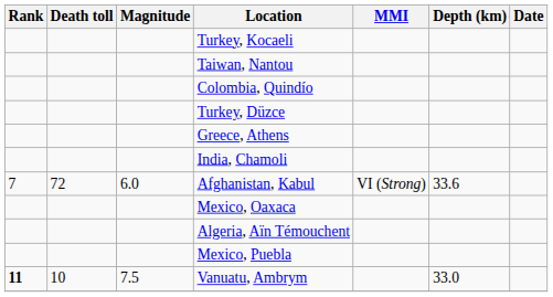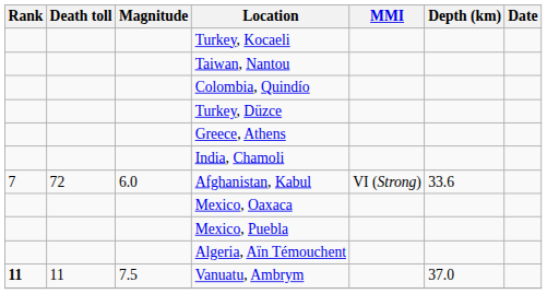 <table class="sortable wikitable" style="font-size:100%;">
 <tr>
 <th>Rank</th>
 <th>Death toll</th>
 <th>Magnitude</th>
 <th>Location</th>
 <th><a href='#'>MMI</a></th>
 <th>Depth (km)</th>
 <th>Date</th>
 </tr>
 <tr>
 <td></td>
 <td></td>
 <td></td>
 <td> <a href='#'>Turkey</a>, <a href='#'>Kocaeli</a></td>
 <td></td>
 <td></td>
 <td></td>
 </tr>
 <tr>
 <td></td>
 <td></td>
 <td></td>
 <td> <a href='#'>Taiwan</a>, <a href='#'>Nantou</a></td>
 <td></td>
 <td></td>
 <td></td>
 </tr>
 <tr>
 <td></td>
 <td></td>
 <td></td>
 <td> <a href='#'>Colombia</a>, <a href='#'>Quindío</a></td>
 <td></td>
 <td></td>
 <td></td>
 </tr>
 <tr>
 <td></td>
 <td></td>
 <td></td>
 <td> <a href='#'>Turkey</a>, <a href='#'>Düzce</a></td>
 <td></td>
 <td></td>
 <td></td>
 </tr>
 <tr>
 <td></td>
 <td></td>
 <td></td>
 <td> <a href='#'>Greece</a>, <a href='#'>Athens</a></td>
 <td></td>
 <td></td>
 <td></td>
 </tr>
 <tr>
 <td></td>
 <td></td>
 <td></td>
 <td> <a href='#'>India</a>, <a href='#'>Chamoli</a></td>
 <td></td>
 <td></td>
 <td></td>
 </tr>
 <tr>
 <td>7</td>
 <td>72</td>
 <td>6.0</td>
 <td> <a href='#'>Afghanistan</a>, <a href='#'>Kabul</a></td>
 <td>VI (<em>Strong</em>)</td>
 <td>33.6</td>
 <td></td>
 </tr>
 <tr>
 <td></td>
 <td></td>
 <td></td>
 <td> <a href='#'>Mexico</a>, <a href='#'>Oaxaca</a></td>
 <td></td>
 <td></td>
 <td></td>
 </tr>
 <tr>
 <td></td>
 <td></td>
 <td></td>
-<td> <a href='#'>Algeria</a>, <a href='#'>Aïn Témouchent</a></td>
+<td> <a href='#'>Mexico</a>, <a href='#'>Puebla</a></td>
 <td></td>
 <td></td>
 <td></td>
 </tr>
 <tr>
 <td></td>
 <td></td>
 <td></td>
-<td> <a href='#'>Mexico</a>, <a href='#'>Puebla</a></td>
+<td> <a href='#'>Algeria</a>, <a href='#'>Aïn Témouchent</a></td>
 <td></td>
 <td></td>
 <td></td>
 </tr>
 <tr>
 <td><strong>11</strong></td>
-<td>10</td>
+<td>11</td>
 <td>7.5</td>
 <td> <a href='#'>Vanuatu</a>, <a href='#'>Ambrym</a></td>
 <td></td>
-<td>33.0</td>
+<td>37.0</td>
 <td></td>
 </tr>
 <tr>
 </tr>
 </table>
